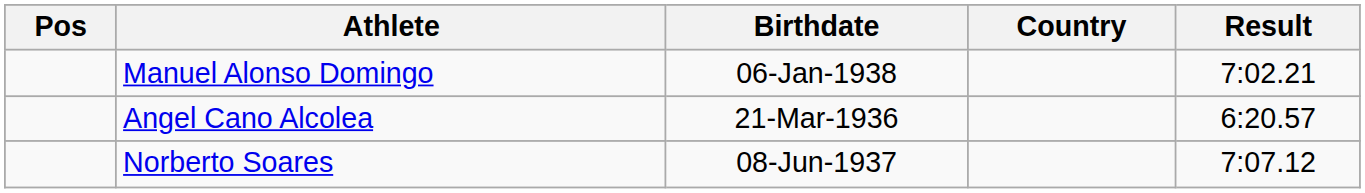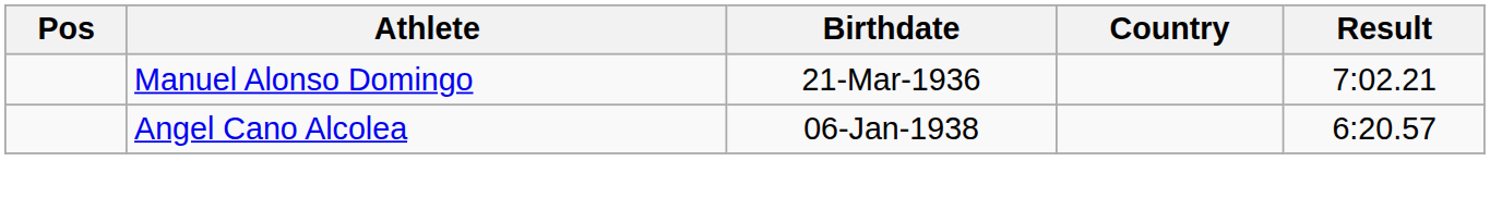 <table class="wikitable"  style="text-align:center; width:60%;">
 <tr>
 <th>Pos</th>
 <th>Athlete</th>
 <th>Birthdate</th>
 <th>Country</th>
 <th>Result</th>
 </tr>
 <tr>
 <td align=center></td>
 <td align=left><a href='#'>Manuel Alonso Domingo</a></td>
-<td>06-Jan-1938</td>
+<td>21-Mar-1936</td>
 <td align=left></td>
 <td>7:02.21</td>
 </tr>
 <tr>
 <td align=center></td>
 <td align=left><a href='#'>Angel Cano Alcolea</a></td>
-<td>21-Mar-1936</td>
+<td>06-Jan-1938</td>
 <td align=left></td>
 <td>6:20.57</td>
 </tr>
-<tr>
-<td align=center></td>
-<td align=left><a href='#'>Norberto Soares</a></td>
-<td>08-Jun-1937</td>
-<td align=left></td>
-<td>7:07.12</td>
-</tr>
 </table>
